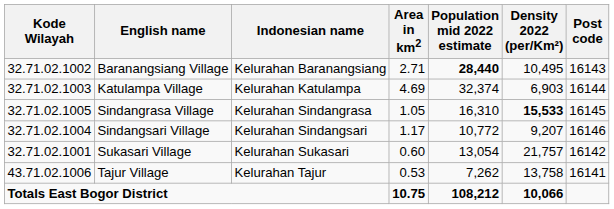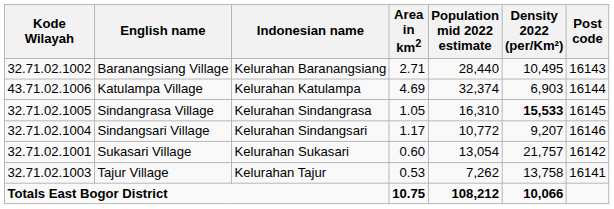 <table Class = "wikitable">
 <tr>
 <th>Kode<br>Wilayah</th>
 <th>English name</th>
 <th>Indonesian name</th>
 <th>Area <br>in<br>km<sup>2</sup></th>
 <th>Population <br>mid 2022<br>estimate</th>
 <th>Density <br>2022<br>(per/Km²)</th>
 <th>Post<br>code</th>
 </tr>
 <tr>
 <td>32.71.02.1002</td>
 <td>Baranangsiang Village</td>
 <td>Kelurahan Baranangsiang</td>
 <td align="right">2.71</td>
-<td align="right"><strong>28,440</strong></td>
+<td align="right">28,440</td>
 <td align="right">10,495</td>
 <td>16143</td>
 </tr>
 <tr>
-<td>32.71.02.1003</td>
+<td>43.71.02.1006</td>
 <td>Katulampa Village</td>
 <td>Kelurahan Katulampa</td>
 <td align="right">4.69</td>
 <td align="right">32,374</td>
 <td align="right">6,903</td>
 <td>16144</td>
 </tr>
 <tr>
 <td>32.71.02.1005</td>
 <td>Sindangrasa Village</td>
 <td>Kelurahan Sindangrasa</td>
 <td align="right">1.05</td>
 <td align="right">16,310</td>
 <td align="right"><strong>15,533</strong></td>
 <td>16145</td>
 </tr>
 <tr>
 <td>32.71.02.1004</td>
 <td>Sindangsari Village</td>
 <td>Kelurahan Sindangsari</td>
 <td align="right">1.17</td>
 <td align="right">10,772</td>
 <td align="right">9,207</td>
 <td>16146</td>
 </tr>
 <tr>
 <td>32.71.02.1001</td>
 <td>Sukasari Village</td>
 <td>Kelurahan Sukasari</td>
 <td align="right">0.60</td>
 <td align="right">13,054</td>
 <td align="right">21,757</td>
 <td>16142</td>
 </tr>
 <tr>
-<td>43.71.02.1006</td>
+<td>32.71.02.1003</td>
 <td>Tajur Village</td>
 <td>Kelurahan Tajur</td>
 <td align="right">0.53</td>
 <td align="right">7,262</td>
 <td align="right">13,758</td>
 <td>16141</td>
 </tr>
 <tr>
 <td colspan=3><strong>Totals East Bogor District</strong></td>
 <td align="right"><strong>10.75</strong></td>
 <td align="right"><strong>108,212</strong></td>
 <td align="right"><strong>10,066</strong></td>
 <td></td>
 </tr>
 </table>
